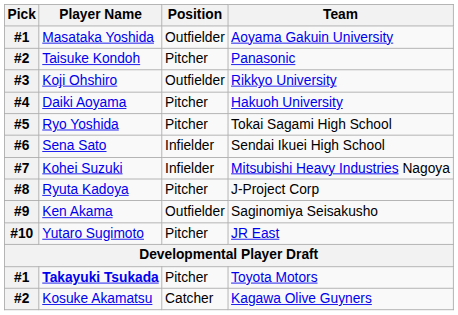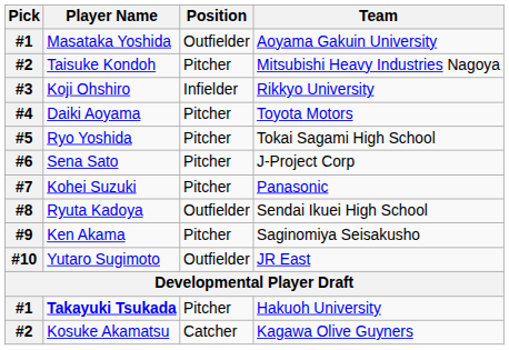 <table class="wikitable">
 <tr>
 <th>Pick</th>
 <th>Player Name</th>
 <th>Position</th>
 <th>Team</th>
 </tr>
 <tr>
 <th>#1</th>
 <td><a href='#'>Masataka Yoshida</a></td>
 <td>Outfielder</td>
 <td><a href='#'>Aoyama Gakuin University</a></td>
 </tr>
 <tr>
 <th>#2</th>
 <td><a href='#'>Taisuke Kondoh</a></td>
 <td>Pitcher</td>
-<td><a href='#'>Panasonic</a></td>
+<td><a href='#'>Mitsubishi Heavy Industries</a> Nagoya</td>
 </tr>
 <tr>
 <th>#3</th>
 <td><a href='#'>Koji Ohshiro</a></td>
-<td>Outfielder</td>
+<td>Infielder</td>
 <td><a href='#'>Rikkyo University</a></td>
 </tr>
 <tr>
 <th>#4</th>
 <td><a href='#'>Daiki Aoyama</a></td>
 <td>Pitcher</td>
-<td><a href='#'>Hakuoh University</a></td>
+<td><a href='#'>Toyota Motors</a></td>
 </tr>
 <tr>
 <th>#5</th>
 <td><a href='#'>Ryo Yoshida</a></td>
 <td>Pitcher</td>
 <td>Tokai Sagami High School</td>
 </tr>
 <tr>
 <th>#6</th>
 <td><a href='#'>Sena Sato</a></td>
-<td>Infielder</td>
-<td>Sendai Ikuei High School</td>
+<td>Pitcher</td>
+<td>J-Project Corp</td>
 </tr>
 <tr>
 <th>#7</th>
 <td><a href='#'>Kohei Suzuki</a></td>
-<td>Infielder</td>
-<td><a href='#'>Mitsubishi Heavy Industries</a> Nagoya</td>
+<td>Pitcher</td>
+<td><a href='#'>Panasonic</a></td>
 </tr>
 <tr>
 <th>#8</th>
 <td><a href='#'>Ryuta Kadoya</a></td>
-<td>Pitcher</td>
-<td>J-Project Corp</td>
+<td>Outfielder</td>
+<td>Sendai Ikuei High School</td>
 </tr>
 <tr>
 <th>#9</th>
 <td><a href='#'>Ken Akama</a></td>
-<td>Outfielder</td>
+<td>Pitcher</td>
 <td>Saginomiya Seisakusho</td>
 </tr>
 <tr>
 <th>#10</th>
 <td><a href='#'>Yutaro Sugimoto</a></td>
-<td>Pitcher</td>
+<td>Outfielder</td>
 <td><a href='#'>JR East</a></td>
 </tr>
 <tr>
 <th colspan="5">Developmental Player Draft</th>
 </tr>
 <tr>
 <th>#1</th>
 <td><strong><a href='#'>Takayuki Tsukada</a></strong></td>
 <td>Pitcher</td>
-<td><a href='#'>Toyota Motors</a></td>
+<td><a href='#'>Hakuoh University</a></td>
 </tr>
 <tr>
 <th>#2</th>
 <td><a href='#'>Kosuke Akamatsu</a></td>
 <td>Catcher</td>
 <td><a href='#'>Kagawa Olive Guyners</a></td>
 </tr>
 </table>
